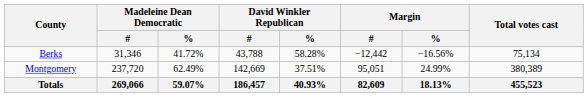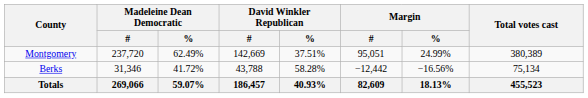 <table width="60%"  class="wikitable sortable" style="text-align:center">
 <tr>
 <th rowspan="2">County</th>
 <th style="text-align:center;" colspan="2">Madeleine Dean<br>Democratic</th>
 <th style="text-align:center;" colspan="2">David Winkler<br>Republican</th>
 <th style="text-align:center;" colspan="2">Margin</th>
 <th rowspan="2" style="text-align:center;">Total votes cast</th>
 </tr>
 <tr>
 <th style="text-align:center;" data-sort-type="number">#</th>
 <th style="text-align:center;" data-sort-type="number">%</th>
 <th style="text-align:center;" data-sort-type="number">#</th>
 <th style="text-align:center;" data-sort-type="number">%</th>
 <th style="text-align:center;" data-sort-type="number">#</th>
 <th style="text-align:center;" data-sort-type="number">%</th>
 </tr>
 <tr style="text-align:center;">
+<td><a href='#'>Montgomery</a></td>
+<td>237,720</td>
+<td>62.49%</td>
+<td>142,669</td>
+<td>37.51%</td>
+<td>95,051</td>
+<td>24.99%</td>
+<td>380,389</td>
+</tr>
+<tr style="text-align:center;">
 <td><a href='#'>Berks</a></td>
 <td>31,346</td>
 <td>41.72%</td>
 <td>43,788</td>
 <td>58.28%</td>
 <td>−12,442</td>
 <td>−16.56%</td>
 <td>75,134</td>
-</tr>
-<tr style="text-align:center;">
-<td><a href='#'>Montgomery</a></td>
-<td>237,720</td>
-<td>62.49%</td>
-<td>142,669</td>
-<td>37.51%</td>
-<td>95,051</td>
-<td>24.99%</td>
-<td>380,389</td>
 </tr>
 <tr style="text-align:center;">
 <th>Totals</th>
 <th>269,066</th>
 <th>59.07%</th>
 <th>186,457</th>
 <th>40.93%</th>
 <th>82,609</th>
 <th>18.13%</th>
 <th>455,523</th>
 </tr>
 </table>
